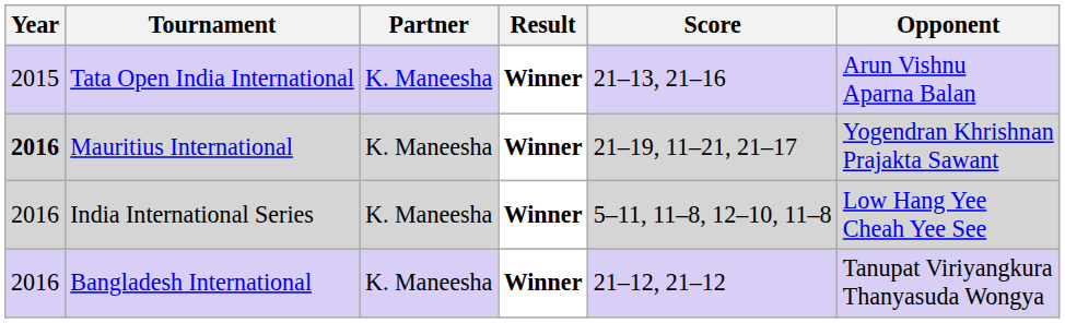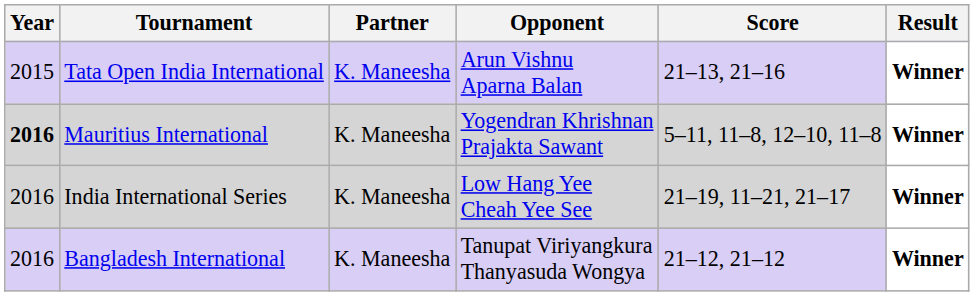 <table class="sortable wikitable" style="font-size: 90%;">
 <tr>
 <th>Year</th>
 <th>Tournament</th>
 <th>Partner</th>
+<th>Opponent</th>
+<th>Score</th>
 <th>Result</th>
-<th>Score</th>
-<th>Opponent</th>
 </tr>
 <tr style="background:#D8CEF6">
 <td align="center">2015</td>
 <td align="left"><a href='#'>Tata Open India International</a></td>
 <td align="left"> <a href='#'>K. Maneesha</a></td>
+<td align="left"> <a href='#'>Arun Vishnu</a><br> <a href='#'>Aparna Balan</a></td>
+<td align="left">21–13, 21–16</td>
 <td style="text-align:left; background:white"> <strong>Winner</strong></td>
-<td align="left">21–13, 21–16</td>
-<td align="left"> <a href='#'>Arun Vishnu</a><br> <a href='#'>Aparna Balan</a></td>
 </tr>
 <tr style="background:#D5D5D5">
 <td align="center"><strong>2016</strong></td>
 <td align="left"><a href='#'>Mauritius International</a></td>
 <td align="left"> K. Maneesha</td>
+<td align="left"> <a href='#'>Yogendran Khrishnan</a><br> <a href='#'>Prajakta Sawant</a></td>
+<td align="left">5–11, 11–8, 12–10, 11–8</td>
 <td style="text-align:left; background:white"> <strong>Winner</strong></td>
-<td align="left">21–19, 11–21, 21–17</td>
-<td align="left"> <a href='#'>Yogendran Khrishnan</a><br> <a href='#'>Prajakta Sawant</a></td>
 </tr>
 <tr style="background:#D5D5D5">
 <td align="center">2016</td>
 <td align="left">India International Series</td>
 <td align="left"> K. Maneesha</td>
+<td align="left"> <a href='#'>Low Hang Yee</a><br> <a href='#'>Cheah Yee See</a></td>
+<td align="left">21–19, 11–21, 21–17</td>
 <td style="text-align:left; background:white"> <strong>Winner</strong></td>
-<td align="left">5–11, 11–8, 12–10, 11–8</td>
-<td align="left"> <a href='#'>Low Hang Yee</a><br> <a href='#'>Cheah Yee See</a></td>
 </tr>
 <tr style="background:#D8CEF6">
 <td align="center">2016</td>
 <td align="left"><a href='#'>Bangladesh International</a></td>
 <td align="left"> K. Maneesha</td>
+<td align="left"> Tanupat Viriyangkura<br> Thanyasuda Wongya</td>
+<td align="left">21–12, 21–12</td>
 <td style="text-align:left; background:white"> <strong>Winner</strong></td>
-<td align="left">21–12, 21–12</td>
-<td align="left"> Tanupat Viriyangkura<br> Thanyasuda Wongya</td>
 </tr>
 </table>
